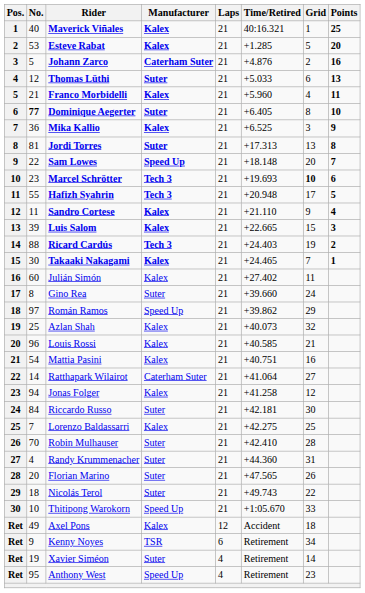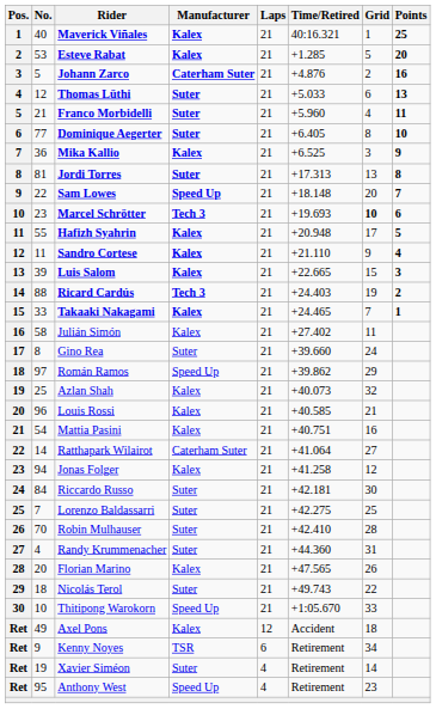 <table class="wikitable" style="font-size: 95%;">
 <tr>
 <th>Pos.</th>
 <th>No.</th>
 <th>Rider</th>
 <th>Manufacturer</th>
 <th>Laps</th>
 <th>Time/Retired</th>
 <th>Grid</th>
 <th>Points</th>
 </tr>
 <tr>
 <th>1</th>
 <td>40</td>
 <td> <strong><a href='#'>Maverick Viñales</a></strong></td>
 <td><strong><a href='#'>Kalex</a></strong></td>
 <td>21</td>
 <td>40:16.321</td>
 <td>1</td>
 <td><strong>25</strong></td>
 </tr>
 <tr>
 <th>2</th>
 <td>53</td>
 <td> <strong><a href='#'>Esteve Rabat</a></strong></td>
 <td><strong><a href='#'>Kalex</a></strong></td>
 <td>21</td>
 <td>+1.285</td>
 <td>5</td>
 <td><strong>20</strong></td>
 </tr>
 <tr>
 <th>3</th>
 <td>5</td>
 <td> <strong><a href='#'>Johann Zarco</a></strong></td>
 <td><strong><a href='#'>Caterham Suter</a></strong></td>
 <td>21</td>
 <td>+4.876</td>
 <td>2</td>
 <td><strong>16</strong></td>
 </tr>
 <tr>
 <th>4</th>
 <td>12</td>
 <td> <strong><a href='#'>Thomas Lüthi</a></strong></td>
 <td><strong><a href='#'>Suter</a></strong></td>
 <td>21</td>
 <td>+5.033</td>
 <td>6</td>
 <td><strong>13</strong></td>
 </tr>
 <tr>
 <th>5</th>
 <td>21</td>
 <td> <strong><a href='#'>Franco Morbidelli</a></strong></td>
-<td><strong><a href='#'>Kalex</a></strong></td>
+<td><strong><a href='#'>Suter</a></strong></td>
 <td>21</td>
 <td>+5.960</td>
 <td>4</td>
 <td><strong>11</strong></td>
 </tr>
 <tr>
 <th>6</th>
-<td><strong>77</strong></td>
+<td>77</td>
 <td> <strong><a href='#'>Dominique Aegerter</a></strong></td>
 <td><strong><a href='#'>Suter</a></strong></td>
 <td>21</td>
 <td>+6.405</td>
 <td>8</td>
 <td><strong>10</strong></td>
 </tr>
 <tr>
 <th>7</th>
 <td>36</td>
 <td> <strong><a href='#'>Mika Kallio</a></strong></td>
 <td><strong><a href='#'>Kalex</a></strong></td>
 <td>21</td>
 <td>+6.525</td>
 <td>3</td>
 <td><strong>9</strong></td>
 </tr>
 <tr>
 <th>8</th>
 <td>81</td>
 <td> <strong><a href='#'>Jordi Torres</a></strong></td>
 <td><strong><a href='#'>Suter</a></strong></td>
 <td>21</td>
 <td>+17.313</td>
 <td>13</td>
 <td><strong>8</strong></td>
 </tr>
 <tr>
 <th>9</th>
 <td>22</td>
 <td> <strong><a href='#'>Sam Lowes</a></strong></td>
 <td><strong><a href='#'>Speed Up</a></strong></td>
 <td>21</td>
 <td>+18.148</td>
 <td>20</td>
 <td><strong>7</strong></td>
 </tr>
 <tr>
 <th>10</th>
 <td>23</td>
 <td> <strong><a href='#'>Marcel Schrötter</a></strong></td>
 <td><strong><a href='#'>Tech 3</a></strong></td>
 <td>21</td>
 <td>+19.693</td>
 <td><strong>10</strong></td>
 <td><strong>6</strong></td>
 </tr>
 <tr>
 <th>11</th>
 <td>55</td>
 <td> <strong><a href='#'>Hafizh Syahrin</a></strong></td>
-<td><strong><a href='#'>Tech 3</a></strong></td>
+<td><strong><a href='#'>Kalex</a></strong></td>
 <td>21</td>
 <td>+20.948</td>
 <td>17</td>
 <td><strong>5</strong></td>
 </tr>
 <tr>
 <th>12</th>
 <td>11</td>
 <td> <strong><a href='#'>Sandro Cortese</a></strong></td>
 <td><strong><a href='#'>Kalex</a></strong></td>
 <td>21</td>
 <td>+21.110</td>
 <td>9</td>
 <td><strong>4</strong></td>
 </tr>
 <tr>
 <th>13</th>
 <td>39</td>
 <td> <strong><a href='#'>Luis Salom</a></strong></td>
 <td><strong><a href='#'>Kalex</a></strong></td>
 <td>21</td>
 <td>+22.665</td>
 <td>15</td>
 <td><strong>3</strong></td>
 </tr>
 <tr>
 <th>14</th>
 <td>88</td>
 <td> <strong><a href='#'>Ricard Cardús</a></strong></td>
 <td><strong><a href='#'>Tech 3</a></strong></td>
 <td>21</td>
 <td>+24.403</td>
 <td>19</td>
 <td><strong>2</strong></td>
 </tr>
 <tr>
 <th>15</th>
-<td>30</td>
+<td>33</td>
 <td> <strong><a href='#'>Takaaki Nakagami</a></strong></td>
 <td><strong><a href='#'>Kalex</a></strong></td>
 <td>21</td>
 <td>+24.465</td>
 <td>7</td>
 <td><strong>1</strong></td>
 </tr>
 <tr>
 <th>16</th>
-<td>60</td>
+<td>58</td>
 <td> <a href='#'>Julián Simón</a></td>
 <td><a href='#'>Kalex</a></td>
 <td>21</td>
 <td>+27.402</td>
 <td>11</td>
 <td></td>
 </tr>
 <tr>
 <th>17</th>
 <td>8</td>
 <td> <a href='#'>Gino Rea</a></td>
 <td><a href='#'>Suter</a></td>
 <td>21</td>
 <td>+39.660</td>
 <td>24</td>
 <td></td>
 </tr>
 <tr>
 <th>18</th>
 <td>97</td>
 <td> <a href='#'>Román Ramos</a></td>
 <td><a href='#'>Speed Up</a></td>
 <td>21</td>
 <td>+39.862</td>
 <td>29</td>
 <td></td>
 </tr>
 <tr>
 <th>19</th>
 <td>25</td>
 <td> <a href='#'>Azlan Shah</a></td>
 <td><a href='#'>Kalex</a></td>
 <td>21</td>
 <td>+40.073</td>
 <td>32</td>
 <td></td>
 </tr>
 <tr>
 <th>20</th>
 <td>96</td>
 <td> <a href='#'>Louis Rossi</a></td>
 <td><a href='#'>Kalex</a></td>
 <td>21</td>
 <td>+40.585</td>
 <td>21</td>
 <td></td>
 </tr>
 <tr>
 <th>21</th>
 <td>54</td>
 <td> <a href='#'>Mattia Pasini</a></td>
 <td><a href='#'>Kalex</a></td>
 <td>21</td>
 <td>+40.751</td>
 <td>16</td>
 <td></td>
 </tr>
 <tr>
 <th>22</th>
 <td>14</td>
 <td> <a href='#'>Ratthapark Wilairot</a></td>
 <td><a href='#'>Caterham Suter</a></td>
 <td>21</td>
 <td>+41.064</td>
 <td>27</td>
 <td></td>
 </tr>
 <tr>
 <th>23</th>
 <td>94</td>
 <td> <a href='#'>Jonas Folger</a></td>
 <td><a href='#'>Kalex</a></td>
 <td>21</td>
 <td>+41.258</td>
 <td>12</td>
 <td></td>
 </tr>
 <tr>
 <th>24</th>
 <td>84</td>
 <td> <a href='#'>Riccardo Russo</a></td>
 <td><a href='#'>Suter</a></td>
 <td>21</td>
 <td>+42.181</td>
 <td>30</td>
 <td></td>
 </tr>
 <tr>
 <th>25</th>
 <td>7</td>
 <td> <a href='#'>Lorenzo Baldassarri</a></td>
-<td><a href='#'>Kalex</a></td>
+<td><a href='#'>Suter</a></td>
 <td>21</td>
 <td>+42.275</td>
 <td>25</td>
 <td></td>
 </tr>
 <tr>
 <th>26</th>
 <td>70</td>
 <td> <a href='#'>Robin Mulhauser</a></td>
 <td><a href='#'>Suter</a></td>
 <td>21</td>
 <td>+42.410</td>
 <td>28</td>
 <td></td>
 </tr>
 <tr>
 <th>27</th>
 <td>4</td>
 <td> <a href='#'>Randy Krummenacher</a></td>
 <td><a href='#'>Suter</a></td>
 <td>21</td>
 <td>+44.360</td>
 <td>31</td>
 <td></td>
 </tr>
 <tr>
 <th>28</th>
 <td>20</td>
 <td> <a href='#'>Florian Marino</a></td>
-<td><a href='#'>Suter</a></td>
+<td><a href='#'>Kalex</a></td>
 <td>21</td>
 <td>+47.565</td>
 <td>26</td>
 <td></td>
 </tr>
 <tr>
 <th>29</th>
 <td>18</td>
 <td> <a href='#'>Nicolás Terol</a></td>
 <td><a href='#'>Suter</a></td>
 <td>21</td>
 <td>+49.743</td>
 <td>22</td>
 <td></td>
 </tr>
 <tr>
 <th>30</th>
 <td>10</td>
 <td> <a href='#'>Thitipong Warokorn</a></td>
 <td><a href='#'>Speed Up</a></td>
 <td>21</td>
 <td>+1:05.670</td>
 <td>33</td>
 <td></td>
 </tr>
 <tr>
 <th>Ret</th>
 <td>49</td>
 <td> <a href='#'>Axel Pons</a></td>
 <td><a href='#'>Kalex</a></td>
 <td>12</td>
 <td>Accident</td>
 <td>18</td>
 <td></td>
 </tr>
 <tr>
 <th>Ret</th>
 <td>9</td>
 <td> <a href='#'>Kenny Noyes</a></td>
 <td><a href='#'>TSR</a></td>
 <td>6</td>
 <td>Retirement</td>
 <td>34</td>
 <td></td>
 </tr>
 <tr>
 <th>Ret</th>
 <td>19</td>
 <td> <a href='#'>Xavier Siméon</a></td>
 <td><a href='#'>Suter</a></td>
 <td>4</td>
 <td>Retirement</td>
 <td>14</td>
 <td></td>
 </tr>
 <tr>
 <th>Ret</th>
 <td>95</td>
 <td> <a href='#'>Anthony West</a></td>
 <td><a href='#'>Speed Up</a></td>
 <td>4</td>
 <td>Retirement</td>
 <td>23</td>
 <td></td>
 </tr>
 <tr>
 <th colspan=8></th>
 </tr>
 </table>
